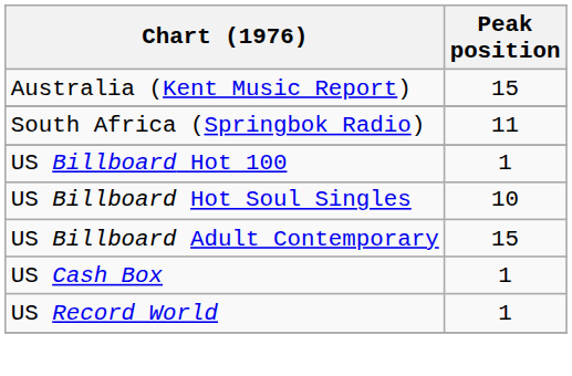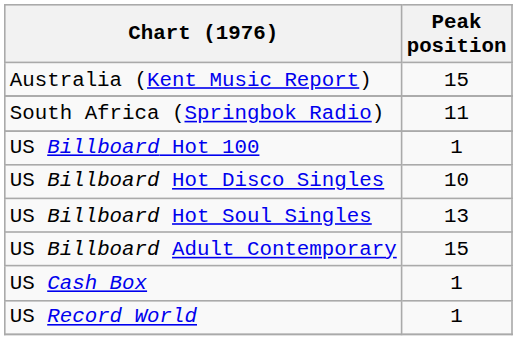 <table class="wikitable sortable">
 <tr>
 <th>Chart (1976)</th>
 <th>Peak<br>position</th>
 </tr>
 <tr>
 <td>Australia (<a href='#'>Kent Music Report</a>)</td>
 <td align="center">15</td>
 </tr>
 <tr>
 </tr>
 <tr>
 </tr>
 <tr>
 </tr>
 <tr>
 </tr>
 <tr>
 </tr>
 <tr>
 </tr>
 <tr>
 </tr>
 <tr>
 <td>South Africa (<a href='#'>Springbok Radio</a>)</td>
 <td align="center">11</td>
 </tr>
 <tr>
 </tr>
 <tr>
 </tr>
 <tr>
 </tr>
 <tr>
 <td>US <a href='#'><em>Billboard</em> Hot 100</a></td>
 <td align="center">1</td>
 </tr>
 <tr>
+<td>US <em>Billboard</em> <a href='#'>Hot Disco Singles</a></td>
+<td align="center">10</td>
+</tr>
+<tr>
 <td>US <em>Billboard</em> <a href='#'>Hot Soul Singles</a></td>
-<td align="center">10</td>
+<td align="center">13</td>
 </tr>
 <tr>
 <td>US <em>Billboard</em> <a href='#'>Adult Contemporary</a></td>
 <td align="center">15</td>
 </tr>
 <tr>
 <td>US <em><a href='#'>Cash Box</a></em></td>
 <td align="center">1</td>
 </tr>
 <tr>
 <td>US <em><a href='#'>Record World</a></em></td>
 <td align="center">1</td>
 </tr>
 <tr>
 </tr>
 </table>
